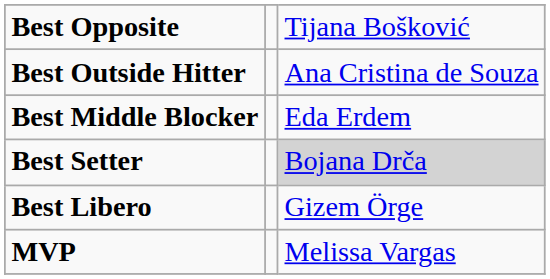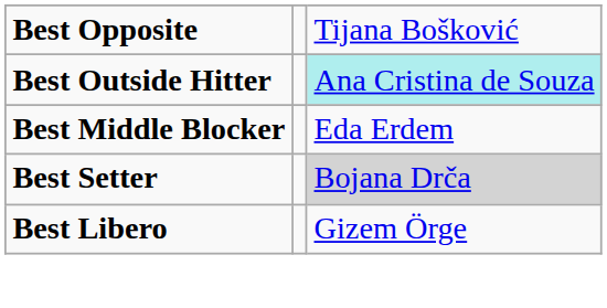 <table class="wikitable">
 <tr>
 <td><strong>Best Opposite</strong></td>
 <td></td>
 <td> <a href='#'>Tijana Bošković</a></td>
 </tr>
 <tr>
 <td><strong>Best Outside Hitter</strong></td>
 <td></td>
-<td> <a href='#'>Ana Cristina de Souza</a></td>
+<td style="background: paleturquoise;"> <a href='#'>Ana Cristina de Souza</a></td>
 </tr>
 <tr>
 <td><strong>Best Middle Blocker</strong></td>
 <td></td>
 <td> <a href='#'>Eda Erdem</a></td>
 </tr>
 <tr>
 <td><strong>Best Setter</strong></td>
 <td></td>
 <td style="background: lightgrey;"> <a href='#'>Bojana Drča</a></td>
 </tr>
 <tr>
 <td><strong>Best Libero</strong></td>
 <td></td>
 <td> <a href='#'>Gizem Örge</a></td>
 </tr>
-<tr>
-<td><strong>MVP</strong></td>
-<td></td>
-<td> <a href='#'>Melissa Vargas</a></td>
-</tr>
 </table>
